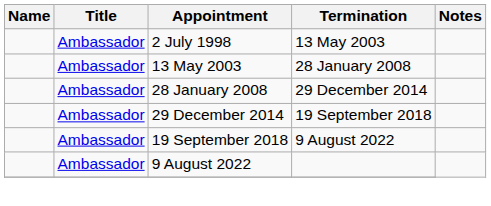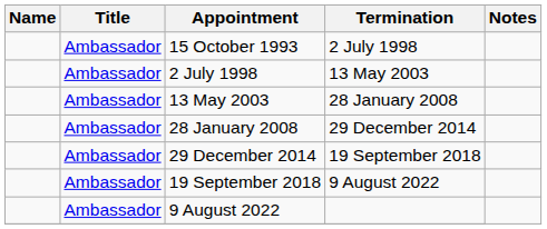 <table class="wikitable">
 <tr valign="middle">
 <th>Name</th>
 <th>Title</th>
 <th>Appointment</th>
 <th>Termination</th>
 <th>Notes</th>
+</tr>
+<tr>
+<td></td>
+<td><a href='#'>Ambassador</a></td>
+<td>15 October 1993</td>
+<td>2 July 1998</td>
+<td></td>
 </tr>
 <tr>
 <td></td>
 <td><a href='#'>Ambassador</a></td>
 <td>2 July 1998</td>
 <td>13 May 2003</td>
 <td></td>
 </tr>
 <tr>
 <td></td>
 <td><a href='#'>Ambassador</a></td>
 <td>13 May 2003</td>
 <td>28 January 2008</td>
 <td></td>
 </tr>
 <tr>
 <td></td>
 <td><a href='#'>Ambassador</a></td>
 <td>28 January 2008</td>
 <td>29 December 2014</td>
 <td></td>
 </tr>
 <tr>
 <td></td>
 <td><a href='#'>Ambassador</a></td>
 <td>29 December 2014</td>
 <td>19 September 2018</td>
 <td></td>
 </tr>
 <tr>
 <td></td>
 <td><a href='#'>Ambassador</a></td>
 <td>19 September 2018</td>
 <td>9 August 2022</td>
 <td></td>
 </tr>
 <tr>
 <td></td>
 <td><a href='#'>Ambassador</a></td>
 <td>9 August 2022</td>
 <td></td>
 </tr>
 <tr>
 </tr>
 </table>
